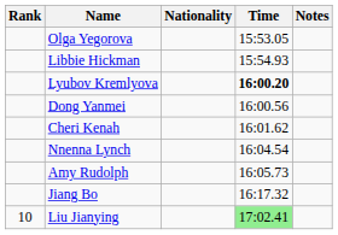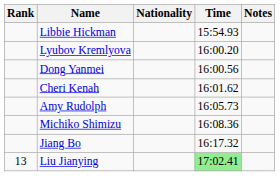 <table class="wikitable sortable" style="text-align:center">
 <tr>
 <th>Rank</th>
 <th>Name</th>
 <th>Nationality</th>
 <th>Time</th>
 <th>Notes</th>
-</tr>
-<tr>
-<td></td>
-<td align=left><a href='#'>Olga Yegorova</a></td>
-<td align=left></td>
-<td>15:53.05</td>
-<td></td>
 </tr>
 <tr>
 <td></td>
 <td align=left><a href='#'>Libbie Hickman</a></td>
 <td align=left></td>
 <td>15:54.93</td>
 <td></td>
 </tr>
 <tr>
 <td></td>
 <td align=left><a href='#'>Lyubov Kremlyova</a></td>
 <td align=left></td>
-<td><strong>16:00.20</strong></td>
+<td>16:00.20</td>
 <td></td>
 </tr>
 <tr>
 <td></td>
 <td align=left><a href='#'>Dong Yanmei</a></td>
 <td align=left></td>
 <td>16:00.56</td>
 <td></td>
 </tr>
 <tr>
 <td></td>
 <td align=left><a href='#'>Cheri Kenah</a></td>
 <td align=left></td>
 <td>16:01.62</td>
 <td></td>
 </tr>
 <tr>
 <td></td>
-<td align=left><a href='#'>Nnenna Lynch</a></td>
+<td align=left><a href='#'>Amy Rudolph</a></td>
 <td align=left></td>
-<td>16:04.54</td>
+<td>16:05.73</td>
 <td></td>
 </tr>
 <tr>
 <td></td>
-<td align=left><a href='#'>Amy Rudolph</a></td>
+<td align=left><a href='#'>Michiko Shimizu</a></td>
 <td align=left></td>
-<td>16:05.73</td>
+<td>16:08.36</td>
 <td></td>
 </tr>
 <tr>
 <td></td>
 <td align=left><a href='#'>Jiang Bo</a></td>
 <td align=left></td>
 <td>16:17.32</td>
 <td></td>
 </tr>
 <tr>
-<td>10</td>
+<td>13</td>
 <td align=left><a href='#'>Liu Jianying</a></td>
 <td align=left></td>
 <td style="background: lightgreen;">17:02.41</td>
 <td></td>
 </tr>
 </table>
